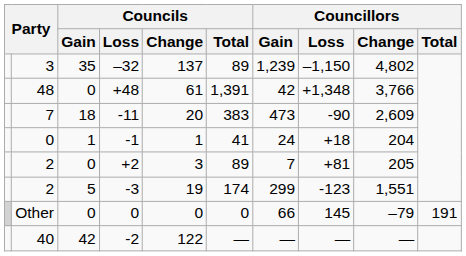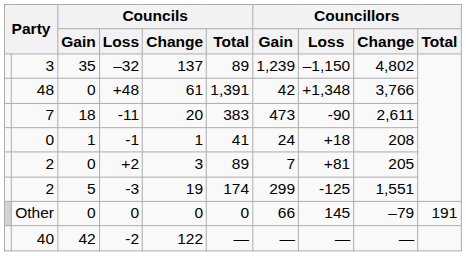 <table class="wikitable">
 <tr>
 <th colspan="2" rowspan="2">Party</th>
 <th colspan="4">Councils</th>
 <th colspan="4">Councillors</th>
 </tr>
 <tr>
 <th valign="top">Gain</th>
 <th valign="top">Loss</th>
 <th valign="top">Change</th>
 <th style="text-align: right;" valign="top">Total</th>
 <th valign="top">Gain</th>
 <th valign="top">Loss</th>
 <th style="text-align: right;" valign="top">Change</th>
 <th style="text-align: right;" valign="top">Total</th>
 </tr>
 <tr>
 <td></td>
 <td align="right">3</td>
 <td align="right">35</td>
 <td align="right">–32</td>
 <td align="right">137</td>
 <td align="right">89</td>
 <td align="right">1,239</td>
 <td align="right">–1,150</td>
 <td align="right">4,802</td>
 </tr>
 <tr>
 <td></td>
 <td align="right">48</td>
 <td align="right">0</td>
 <td align="right">+48</td>
 <td align="right">61</td>
 <td align="right">1,391</td>
 <td align="right">42</td>
 <td align="right">+1,348</td>
 <td align="right">3,766</td>
 </tr>
 <tr>
 <td></td>
 <td align="right">7</td>
 <td align="right">18</td>
 <td align="right">-11</td>
 <td align="right">20</td>
 <td align="right">383</td>
 <td align="right">473</td>
 <td align="right">-90</td>
-<td align="right">2,609</td>
+<td align="right">2,611</td>
 </tr>
 <tr>
 <td></td>
 <td align="right">0</td>
 <td align="right">1</td>
 <td align="right">-1</td>
 <td align="right">1</td>
 <td align="right">41</td>
 <td align="right">24</td>
 <td align="right">+18</td>
-<td align="right">204</td>
+<td align="right">208</td>
 </tr>
 <tr>
 <td></td>
 <td align="right">2</td>
 <td align="right">0</td>
 <td align="right">+2</td>
 <td align="right">3</td>
 <td align="right">89</td>
 <td align="right">7</td>
 <td align="right">+81</td>
 <td align="right">205</td>
 </tr>
 <tr>
 <td></td>
 <td align="right">2</td>
 <td align="right">5</td>
 <td align="right">-3</td>
 <td align="right">19</td>
 <td align="right">174</td>
 <td align="right">299</td>
-<td align="right">-123</td>
+<td align="right">-125</td>
 <td align="right">1,551</td>
 </tr>
 <tr>
 <td bgcolor="#d3d3d3"></td>
 <td>Other</td>
 <td align="right">0</td>
 <td align="right">0</td>
 <td align="right">0</td>
 <td align="right">0</td>
 <td align="right">66</td>
 <td align="right">145</td>
 <td align="right">–79</td>
 <td align="right">191</td>
 </tr>
 <tr>
 <td></td>
 <td align="right">40</td>
 <td align="right">42</td>
 <td align="right">-2</td>
 <td align="right">122</td>
 <td align="right">—</td>
 <td align="right">—</td>
 <td align="right">—</td>
 <td align="right">—</td>
 </tr>
 </table>
